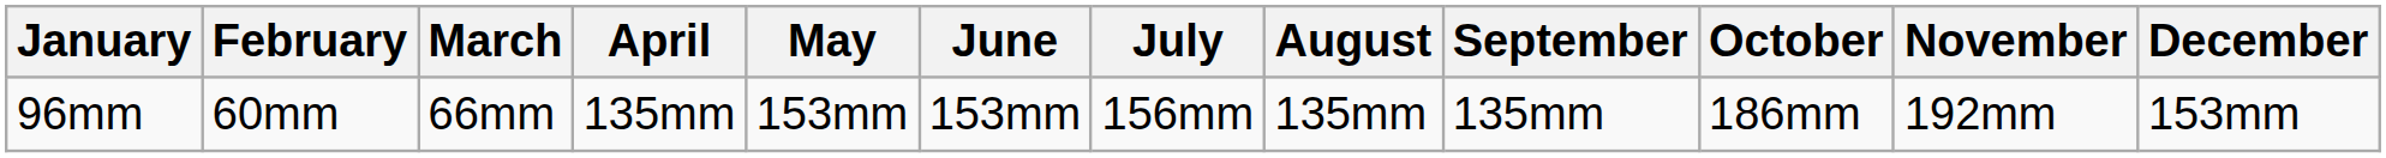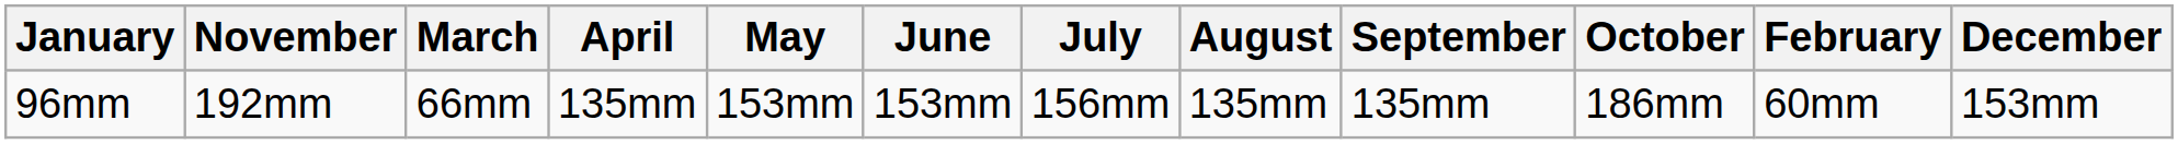 <table class="wikitable">
 <tr>
 <th>January</th>
-<th>February</th>
+<th>November</th>
 <th>March</th>
 <th>April</th>
 <th>May</th>
 <th>June</th>
 <th>July</th>
 <th>August</th>
 <th>September</th>
 <th>October</th>
-<th>November</th>
+<th>February</th>
 <th>December</th>
 </tr>
 <tr>
 <td>96mm</td>
-<td>60mm</td>
+<td>192mm</td>
 <td>66mm</td>
 <td>135mm</td>
 <td>153mm</td>
 <td>153mm</td>
 <td>156mm</td>
 <td>135mm</td>
 <td>135mm</td>
 <td>186mm</td>
-<td>192mm</td>
+<td>60mm</td>
 <td>153mm</td>
 </tr>
 </table>
